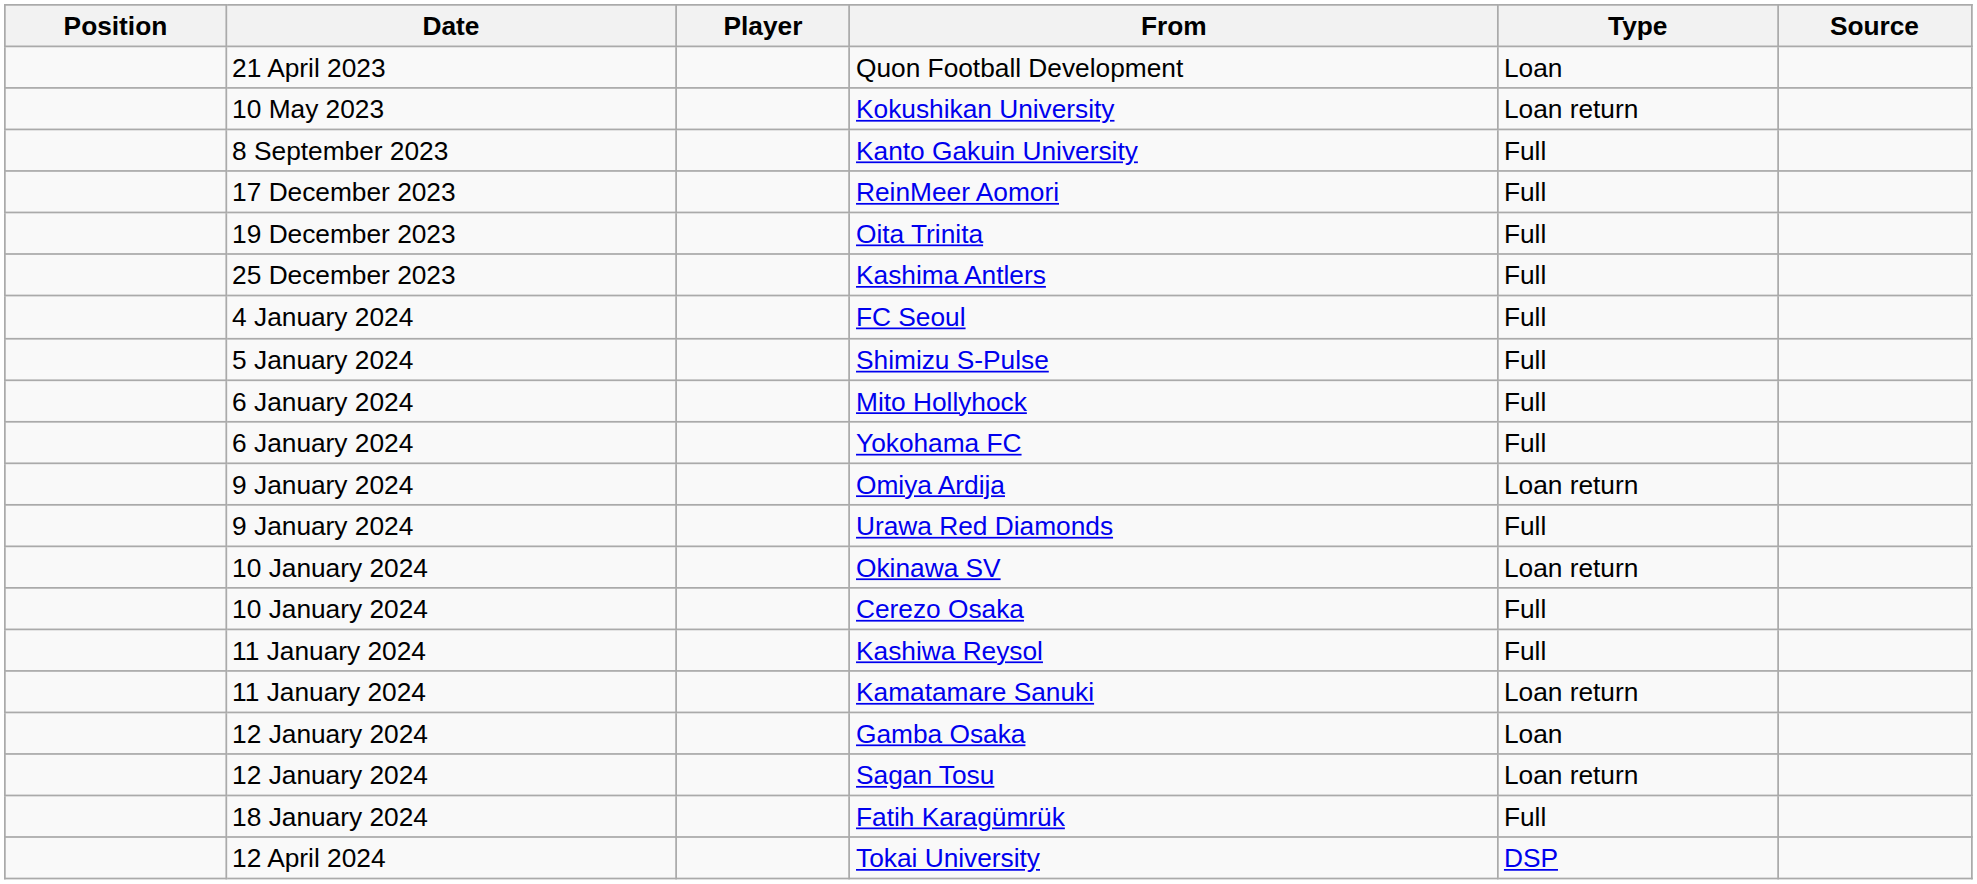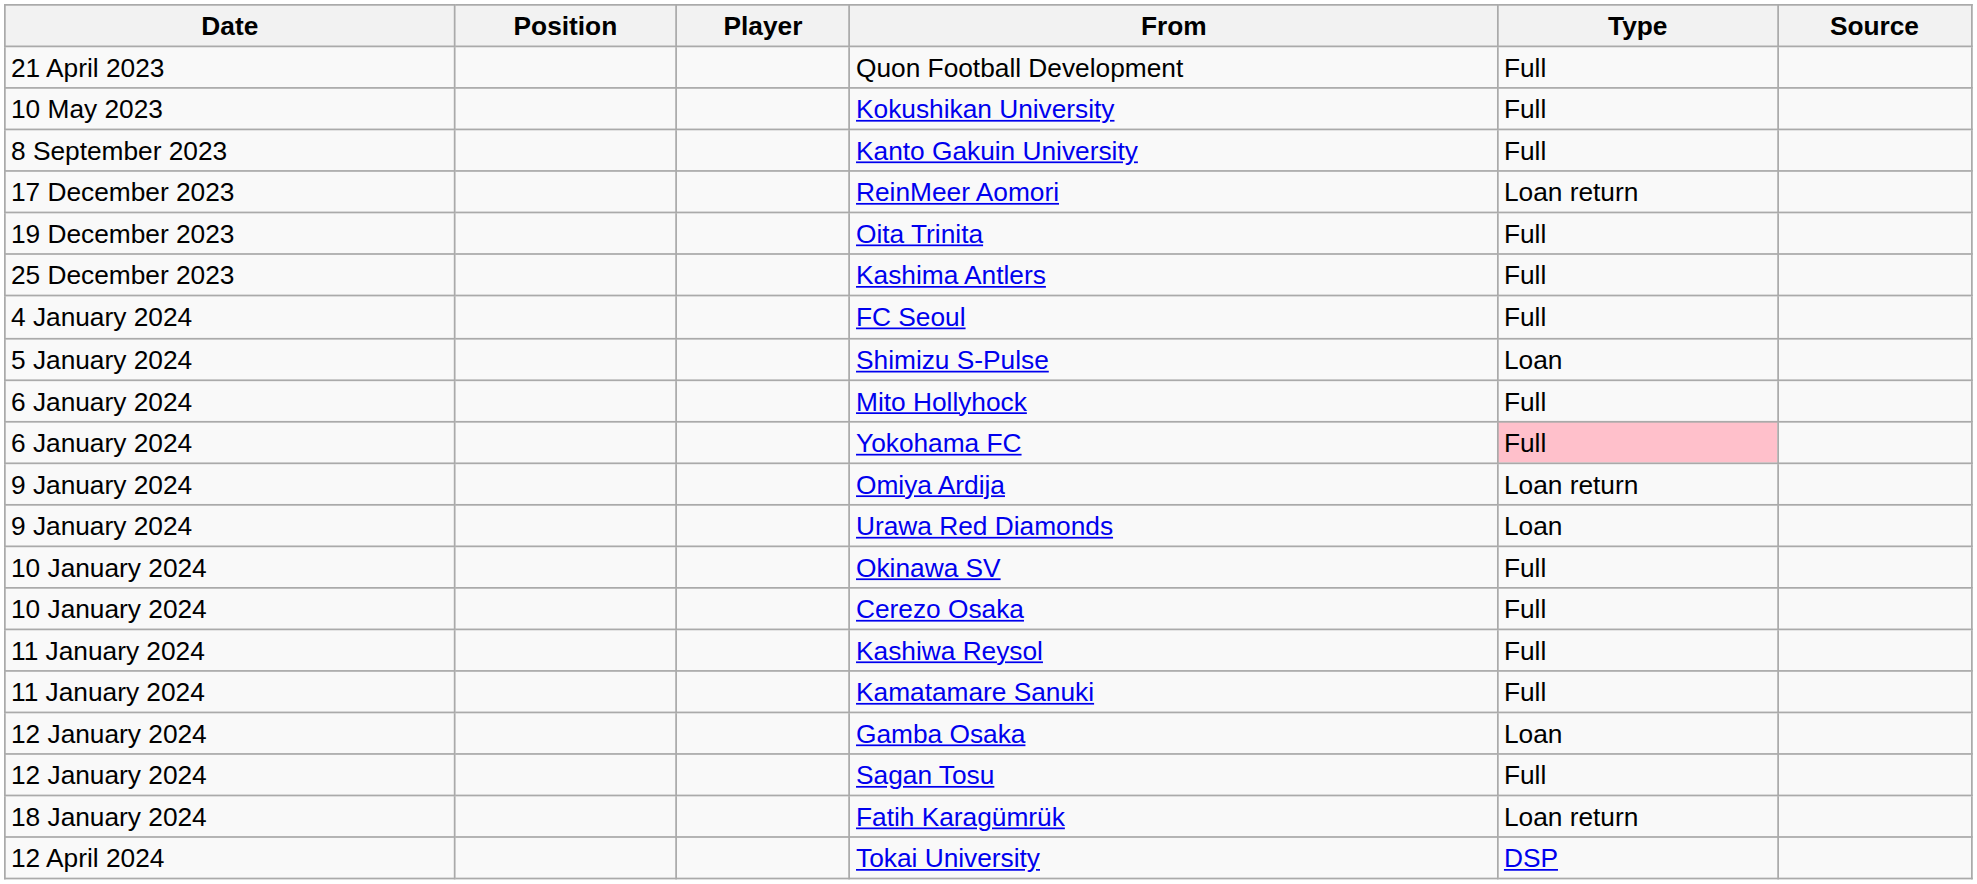 <table class="wikitable sortable" style="width:90%; text-align:center; font-size:95%; text-align:left;">
 <tr>
+<th>Date</th>
 <th>Position</th>
-<th>Date</th>
 <th>Player</th>
 <th>From</th>
 <th>Type</th>
 <th>Source</th>
 </tr>
 <tr>
-<td></td>
 <td>21 April 2023</td>
 <td></td>
+<td></td>
 <td> Quon Football Development</td>
-<td>Loan</td>
+<td>Full</td>
 <td></td>
 </tr>
 <tr>
-<td></td>
 <td>10 May 2023</td>
 <td></td>
+<td></td>
 <td> <a href='#'>Kokushikan University</a></td>
-<td>Loan return</td>
+<td>Full</td>
 <td></td>
 </tr>
 <tr>
+<td>8 September 2023</td>
 <td></td>
-<td>8 September 2023</td>
 <td></td>
 <td> <a href='#'>Kanto Gakuin University</a></td>
 <td>Full</td>
 <td></td>
 </tr>
 <tr>
-<td></td>
 <td>17 December 2023</td>
 <td></td>
+<td></td>
 <td> <a href='#'>ReinMeer Aomori</a></td>
-<td>Full</td>
+<td>Loan return</td>
 <td></td>
 </tr>
 <tr>
+<td>19 December 2023</td>
 <td></td>
-<td>19 December 2023</td>
 <td></td>
 <td> <a href='#'>Oita Trinita</a></td>
 <td>Full</td>
 <td></td>
 </tr>
 <tr>
+<td>25 December 2023</td>
 <td></td>
-<td>25 December 2023</td>
 <td></td>
 <td> <a href='#'>Kashima Antlers</a></td>
 <td>Full</td>
 <td></td>
 </tr>
 <tr>
+<td>4 January 2024</td>
 <td></td>
-<td>4 January 2024</td>
 <td></td>
 <td> <a href='#'>FC Seoul</a></td>
 <td>Full</td>
 <td></td>
 </tr>
 <tr>
-<td></td>
 <td>5 January 2024</td>
 <td></td>
+<td></td>
 <td> <a href='#'>Shimizu S-Pulse</a></td>
-<td>Full</td>
+<td>Loan</td>
 <td></td>
 </tr>
 <tr>
+<td>6 January 2024</td>
 <td></td>
-<td>6 January 2024</td>
 <td></td>
 <td> <a href='#'>Mito Hollyhock</a></td>
 <td>Full</td>
 <td></td>
 </tr>
 <tr>
-<td></td>
 <td>6 January 2024</td>
 <td></td>
+<td></td>
 <td> <a href='#'>Yokohama FC</a></td>
-<td>Full</td>
+<td style="background: pink;">Full</td>
 <td></td>
 </tr>
 <tr>
+<td>9 January 2024</td>
 <td></td>
-<td>9 January 2024</td>
 <td></td>
 <td> <a href='#'>Omiya Ardija</a></td>
 <td>Loan return</td>
 <td></td>
 </tr>
 <tr>
-<td></td>
 <td>9 January 2024</td>
 <td></td>
+<td></td>
 <td> <a href='#'>Urawa Red Diamonds</a></td>
+<td>Loan</td>
+<td></td>
+</tr>
+<tr>
+<td>10 January 2024</td>
+<td></td>
+<td></td>
+<td> <a href='#'>Okinawa SV</a></td>
 <td>Full</td>
 <td></td>
 </tr>
 <tr>
-<td></td>
 <td>10 January 2024</td>
 <td></td>
-<td> <a href='#'>Okinawa SV</a></td>
-<td>Loan return</td>
-<td></td>
-</tr>
-<tr>
-<td></td>
-<td>10 January 2024</td>
 <td></td>
 <td> <a href='#'>Cerezo Osaka</a></td>
 <td>Full</td>
 <td></td>
 </tr>
 <tr>
+<td>11 January 2024</td>
 <td></td>
-<td>11 January 2024</td>
 <td></td>
 <td> <a href='#'>Kashiwa Reysol</a></td>
 <td>Full</td>
 <td></td>
 </tr>
 <tr>
-<td></td>
 <td>11 January 2024</td>
 <td></td>
+<td></td>
 <td> <a href='#'>Kamatamare Sanuki</a></td>
-<td>Loan return</td>
+<td>Full</td>
 <td></td>
 </tr>
 <tr>
+<td>12 January 2024</td>
 <td></td>
-<td>12 January 2024</td>
 <td></td>
 <td> <a href='#'>Gamba Osaka</a></td>
 <td>Loan</td>
 <td></td>
 </tr>
 <tr>
-<td></td>
 <td>12 January 2024</td>
 <td></td>
+<td></td>
 <td> <a href='#'>Sagan Tosu</a></td>
+<td>Full</td>
+<td></td>
+</tr>
+<tr>
+<td>18 January 2024</td>
+<td></td>
+<td></td>
+<td> <a href='#'>Fatih Karagümrük</a></td>
 <td>Loan return</td>
 <td></td>
 </tr>
 <tr>
+<td>12 April 2024</td>
 <td></td>
-<td>18 January 2024</td>
-<td></td>
-<td> <a href='#'>Fatih Karagümrük</a></td>
-<td>Full</td>
-<td></td>
-</tr>
-<tr>
-<td></td>
-<td>12 April 2024</td>
 <td></td>
 <td> <a href='#'>Tokai University</a></td>
 <td><a href='#'>DSP</a></td>
 <td></td>
 </tr>
 </table>
